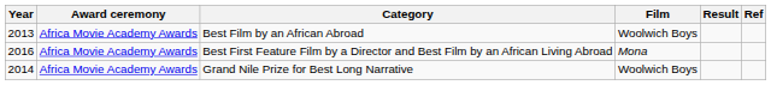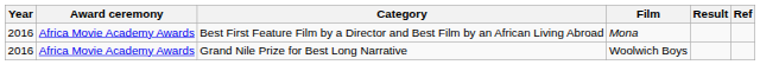 <table class="wikitable">
 <tr>
 <th>Year</th>
 <th>Award ceremony</th>
 <th>Category</th>
 <th>Film</th>
 <th>Result</th>
 <th>Ref</th>
 </tr>
 <tr>
-<td>2013</td>
-<td><a href='#'>Africa Movie Academy Awards</a></td>
-<td>Best Film by an African Abroad</td>
-<td>Woolwich Boys</td>
-<td></td>
-<td></td>
-</tr>
-<tr>
 <td>2016</td>
 <td><a href='#'>Africa Movie Academy Awards</a></td>
 <td>Best First Feature Film by a Director and Best Film by an African Living Abroad</td>
 <td><em>Mona</em></td>
 <td></td>
 <td></td>
 </tr>
 <tr>
-<td>2014</td>
+<td>2016</td>
 <td><a href='#'>Africa Movie Academy Awards</a></td>
 <td>Grand Nile Prize for Best Long Narrative</td>
 <td>Woolwich Boys</td>
 <td></td>
 <td></td>
 </tr>
 </table>
